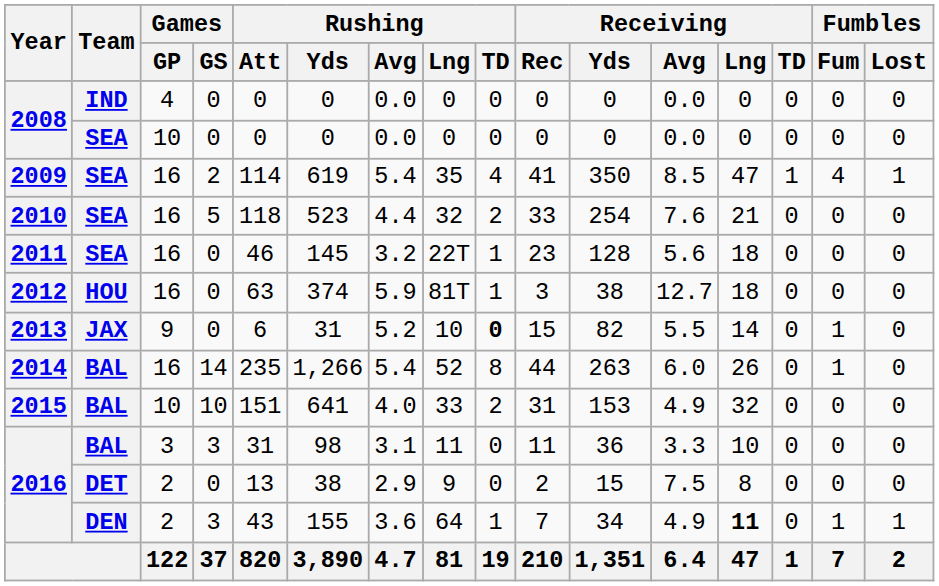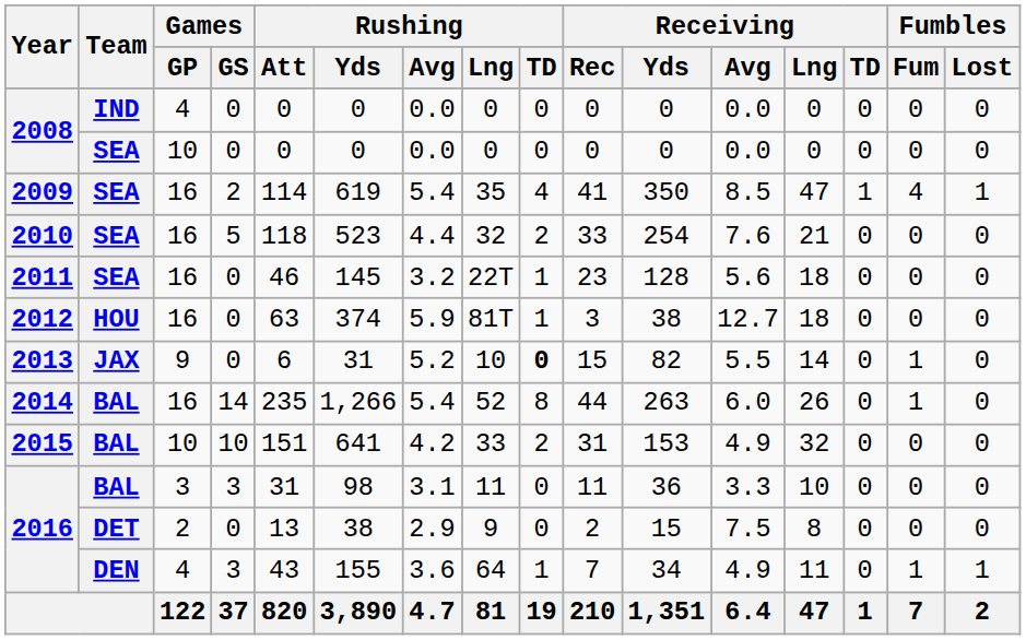 <table class=wikitable style="text-align:center;">
 <tr>
 <th rowspan="2">Year</th>
 <th rowspan="2">Team</th>
 <th colspan="2">Games</th>
 <th colspan="5">Rushing</th>
 <th colspan="5">Receiving</th>
 <th colspan="2">Fumbles</th>
 </tr>
 <tr>
 <th>GP</th>
 <th>GS</th>
 <th>Att</th>
 <th>Yds</th>
 <th>Avg</th>
 <th>Lng</th>
 <th>TD</th>
 <th>Rec</th>
 <th>Yds</th>
 <th>Avg</th>
 <th>Lng</th>
 <th>TD</th>
 <th>Fum</th>
 <th>Lost</th>
 </tr>
 <tr>
 <th rowspan="2"><a href='#'>2008</a></th>
 <th><a href='#'>IND</a></th>
 <td>4</td>
 <td>0</td>
 <td>0</td>
 <td>0</td>
 <td>0.0</td>
 <td>0</td>
 <td>0</td>
 <td>0</td>
 <td>0</td>
 <td>0.0</td>
 <td>0</td>
 <td>0</td>
 <td>0</td>
 <td>0</td>
 </tr>
 <tr>
 <th><a href='#'>SEA</a></th>
 <td>10</td>
 <td>0</td>
 <td>0</td>
 <td>0</td>
 <td>0.0</td>
 <td>0</td>
 <td>0</td>
 <td>0</td>
 <td>0</td>
 <td>0.0</td>
 <td>0</td>
 <td>0</td>
 <td>0</td>
 <td>0</td>
 </tr>
 <tr>
 <th><a href='#'>2009</a></th>
 <th><a href='#'>SEA</a></th>
 <td>16</td>
 <td>2</td>
 <td>114</td>
 <td>619</td>
 <td>5.4</td>
 <td>35</td>
 <td>4</td>
 <td>41</td>
 <td>350</td>
 <td>8.5</td>
 <td>47</td>
 <td>1</td>
 <td>4</td>
 <td>1</td>
 </tr>
 <tr>
 <th><a href='#'>2010</a></th>
 <th><a href='#'>SEA</a></th>
 <td>16</td>
 <td>5</td>
 <td>118</td>
 <td>523</td>
 <td>4.4</td>
 <td>32</td>
 <td>2</td>
 <td>33</td>
 <td>254</td>
 <td>7.6</td>
 <td>21</td>
 <td>0</td>
 <td>0</td>
 <td>0</td>
 </tr>
 <tr>
 <th><a href='#'>2011</a></th>
 <th><a href='#'>SEA</a></th>
 <td>16</td>
 <td>0</td>
 <td>46</td>
 <td>145</td>
 <td>3.2</td>
 <td>22T</td>
 <td>1</td>
 <td>23</td>
 <td>128</td>
 <td>5.6</td>
 <td>18</td>
 <td>0</td>
 <td>0</td>
 <td>0</td>
 </tr>
 <tr>
 <th><a href='#'>2012</a></th>
 <th><a href='#'>HOU</a></th>
 <td>16</td>
 <td>0</td>
 <td>63</td>
 <td>374</td>
 <td>5.9</td>
 <td>81T</td>
 <td>1</td>
 <td>3</td>
 <td>38</td>
 <td>12.7</td>
 <td>18</td>
 <td>0</td>
 <td>0</td>
 <td>0</td>
 </tr>
 <tr>
 <th><a href='#'>2013</a></th>
 <th><a href='#'>JAX</a></th>
 <td>9</td>
 <td>0</td>
 <td>6</td>
 <td>31</td>
 <td>5.2</td>
 <td>10</td>
 <td><strong>0</strong></td>
 <td>15</td>
 <td>82</td>
 <td>5.5</td>
 <td>14</td>
 <td>0</td>
 <td>1</td>
 <td>0</td>
 </tr>
 <tr>
 <th><a href='#'>2014</a></th>
 <th><a href='#'>BAL</a></th>
 <td>16</td>
 <td>14</td>
 <td>235</td>
 <td>1,266</td>
 <td>5.4</td>
 <td>52</td>
 <td>8</td>
 <td>44</td>
 <td>263</td>
 <td>6.0</td>
 <td>26</td>
 <td>0</td>
 <td>1</td>
 <td>0</td>
 </tr>
 <tr>
 <th><a href='#'>2015</a></th>
 <th><a href='#'>BAL</a></th>
 <td>10</td>
 <td>10</td>
 <td>151</td>
 <td>641</td>
-<td>4.0</td>
+<td>4.2</td>
 <td>33</td>
 <td>2</td>
 <td>31</td>
 <td>153</td>
 <td>4.9</td>
 <td>32</td>
 <td>0</td>
 <td>0</td>
 <td>0</td>
 </tr>
 <tr>
 <th rowspan="3"><a href='#'>2016</a></th>
 <th><a href='#'>BAL</a></th>
 <td>3</td>
 <td>3</td>
 <td>31</td>
 <td>98</td>
 <td>3.1</td>
 <td>11</td>
 <td>0</td>
 <td>11</td>
 <td>36</td>
 <td>3.3</td>
 <td>10</td>
 <td>0</td>
 <td>0</td>
 <td>0</td>
 </tr>
 <tr>
 <th><a href='#'>DET</a></th>
 <td>2</td>
 <td>0</td>
 <td>13</td>
 <td>38</td>
 <td>2.9</td>
 <td>9</td>
 <td>0</td>
 <td>2</td>
 <td>15</td>
 <td>7.5</td>
 <td>8</td>
 <td>0</td>
 <td>0</td>
 <td>0</td>
 </tr>
 <tr>
 <th><a href='#'>DEN</a></th>
-<td>2</td>
+<td>4</td>
 <td>3</td>
 <td>43</td>
 <td>155</td>
 <td>3.6</td>
 <td>64</td>
 <td>1</td>
 <td>7</td>
 <td>34</td>
 <td>4.9</td>
-<td><strong>11</strong></td>
+<td>11</td>
 <td>0</td>
 <td>1</td>
 <td>1</td>
 </tr>
 <tr>
 <th colspan="2"></th>
 <th>122</th>
 <th>37</th>
 <th>820</th>
 <th>3,890</th>
 <th>4.7</th>
 <th>81</th>
 <th>19</th>
 <th>210</th>
 <th>1,351</th>
 <th>6.4</th>
 <th>47</th>
 <th>1</th>
 <th>7</th>
 <th>2</th>
 </tr>
 </table>
